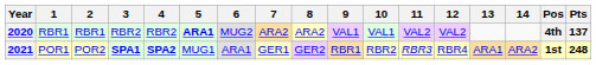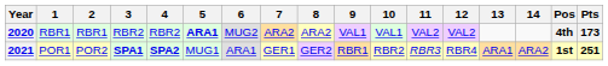 <table class="wikitable" style="text-align:center;">
 <tr>
 <th>Year</th>
 <th>1</th>
 <th>2</th>
 <th>3</th>
 <th>4</th>
 <th>5</th>
 <th>6</th>
 <th>7</th>
 <th>8</th>
 <th>9</th>
 <th>10</th>
 <th>11</th>
 <th>12</th>
 <th>13</th>
 <th>14</th>
 <th>Pos</th>
 <th>Pts</th>
 </tr>
 <tr>
 <th><a href='#'>2020</a></th>
 <td style="background:#dfffdf;"><a href='#'>RBR1</a><br></td>
 <td style="background:#dfffdf;"><a href='#'>RBR1</a><br></td>
 <td style="background:#dfffdf;"><a href='#'>RBR2</a><br></td>
 <td style="background:#dfffdf;"><a href='#'>RBR2</a><br></td>
 <td style="background:#dfffdf;"><strong><a href='#'>ARA1</a><br></strong></td>
 <td style="background:#dfdfdf;"><a href='#'>MUG2</a><br></td>
 <td style="background:#ffdf9f;"><a href='#'>ARA2</a><br></td>
 <td style="background:#ffffbf;"><a href='#'>ARA2</a><br></td>
 <td style="background:#efcfff;"><a href='#'>VAL1</a><br></td>
 <td style="background:#dfffdf;"><a href='#'>VAL1</a><br></td>
 <td style="background:#efcfff;"><a href='#'>VAL2</a><br></td>
 <td style="background:#efcfff;"><a href='#'>VAL2</a><br></td>
 <td></td>
 <td></td>
 <th>4th</th>
-<th>137</th>
+<th>173</th>
 </tr>
 <tr>
 <th><a href='#'>2021</a></th>
 <td style="background:#ffffbf;"><a href='#'>POR1</a><br></td>
 <td style="background:#ffffbf;"><a href='#'>POR2</a><br></td>
 <td style="background:#dfffdf;"><strong><a href='#'>SPA1</a></strong><br></td>
 <td style="background:#dfffdf;"><strong><a href='#'>SPA2</a></strong><br></td>
 <td style="background:#dfffdf;"><a href='#'>MUG1</a><br></td>
 <td style="background:#dfdfdf;"><a href='#'>ARA1</a><br></td>
 <td style="background:#ffffbf;"><a href='#'>GER1</a><br></td>
 <td style="background:#efcfff;"><a href='#'>GER2</a><br></td>
 <td style="background:#ffdf9f;"><a href='#'>RBR1</a><br></td>
 <td style="background:#ffffbf;"><a href='#'>RBR2</a><br></td>
 <td style="background:#ffffbf;"><em><a href='#'>RBR3</a></em><br></td>
 <td style="background:#ffffbf;"><a href='#'>RBR4</a><br></td>
 <td style="background:#ffdf9f;"><a href='#'>ARA1</a><br></td>
 <td style="background:#ffdf9f;"><a href='#'>ARA2</a><br></td>
 <th style="background:#ffffbf;">1st</th>
-<th style="background:#ffffbf;">248</th>
+<th style="background:#ffffbf;">251</th>
 </tr>
 </table>
